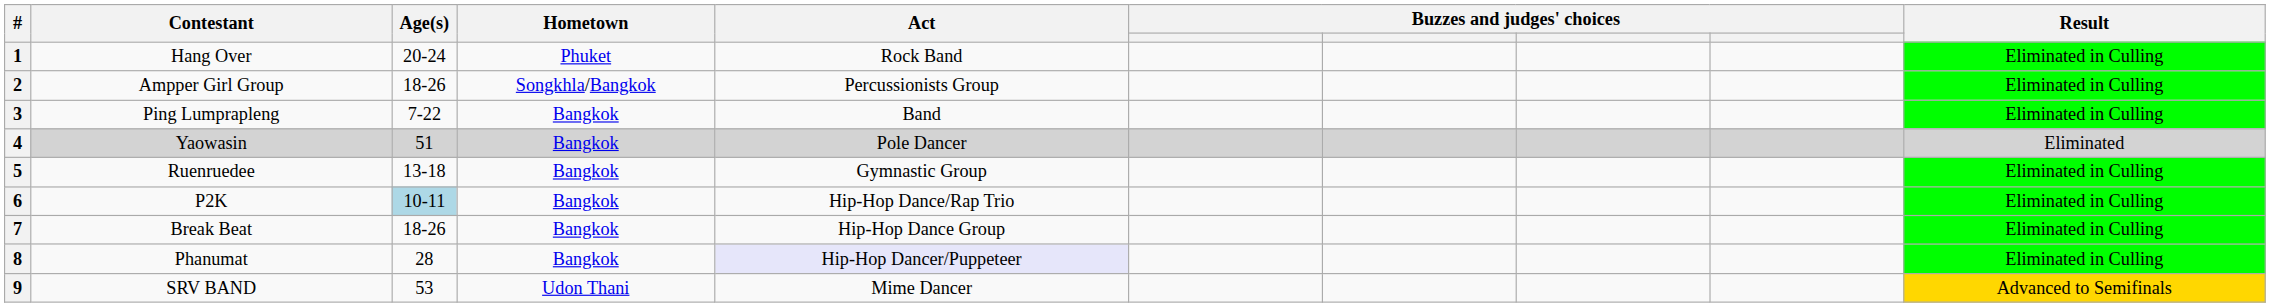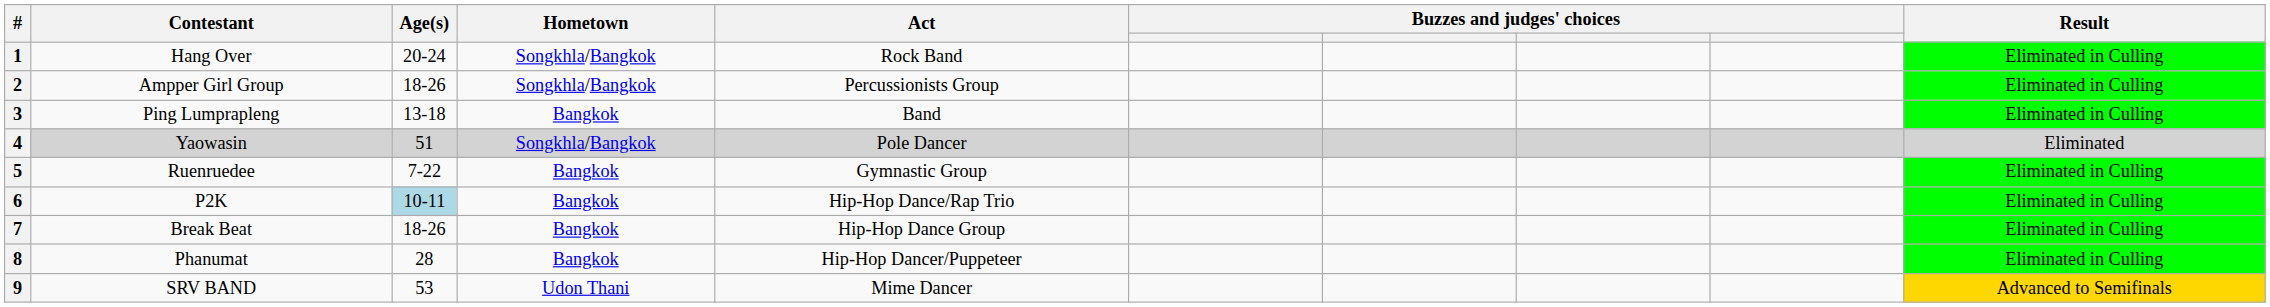 <table class="wikitable sortable" style="width:100%; text-align:center;">
 <tr>
 <th scope="col" rowspan="2"  style="width:1%;">#</th>
 <th scope="col" rowspan="2"  style="width:14%;">Contestant</th>
 <th scope="col" rowspan="2"  data-sort-type="number" style="width:2%;">Age(s)</th>
 <th scope="col" rowspan="2"  class="unsortable" style="width:10%;">Hometown</th>
 <th scope="col" rowspan="2" class="unsortable"  style="width:16%;">Act</th>
 <th scope="col" colspan="4" class="unsortable" style="width:30%;">Buzzes and judges' choices</th>
 <th scope="col" rowspan="2" style="width:14%;">Result</th>
 </tr>
 <tr>
 <th width="100"></th>
 <th width="100"></th>
 <th width="100"></th>
 <th width="100"></th>
 </tr>
 <tr>
 <th>1</th>
 <td>Hang Over</td>
 <td>20-24</td>
-<td><a href='#'>Phuket</a></td>
+<td><a href='#'>Songkhla</a>/<a href='#'>Bangkok</a></td>
 <td>Rock Band</td>
 <td></td>
 <td></td>
 <td></td>
 <td></td>
 <td style="background:lime">Eliminated in Culling</td>
 </tr>
 <tr>
 <th>2</th>
 <td>Ampper Girl Group</td>
 <td>18-26</td>
 <td><a href='#'>Songkhla</a>/<a href='#'>Bangkok</a></td>
 <td>Percussionists Group</td>
 <td></td>
 <td></td>
 <td></td>
 <td></td>
 <td style="background:lime">Eliminated in Culling</td>
 </tr>
 <tr>
 <th>3</th>
 <td>Ping Lumprapleng</td>
-<td>7-22</td>
+<td>13-18</td>
 <td><a href='#'>Bangkok</a></td>
 <td>Band</td>
 <td></td>
 <td></td>
 <td></td>
 <td></td>
 <td style="background:lime">Eliminated in Culling</td>
 </tr>
 <tr bgcolor=lightgrey>
 <th>4</th>
 <td>Yaowasin</td>
 <td>51</td>
-<td><a href='#'>Bangkok</a></td>
+<td><a href='#'>Songkhla</a>/<a href='#'>Bangkok</a></td>
 <td>Pole Dancer</td>
 <td></td>
 <td></td>
 <td></td>
 <td></td>
 <td style="background:">Eliminated</td>
 </tr>
 <tr>
 <th>5</th>
 <td>Ruenruedee</td>
-<td>13-18</td>
+<td>7-22</td>
 <td><a href='#'>Bangkok</a></td>
 <td>Gymnastic Group</td>
 <td></td>
 <td></td>
 <td></td>
 <td></td>
 <td style="background:lime">Eliminated in Culling</td>
 </tr>
 <tr>
 <th>6</th>
 <td>P2K</td>
 <td style="background: lightblue;">10-11</td>
 <td><a href='#'>Bangkok</a></td>
 <td>Hip-Hop Dance/Rap Trio</td>
 <td></td>
 <td></td>
 <td></td>
 <td></td>
 <td style="background:lime">Eliminated in Culling</td>
 </tr>
 <tr>
 <th>7</th>
 <td>Break Beat</td>
 <td>18-26</td>
 <td><a href='#'>Bangkok</a></td>
 <td>Hip-Hop Dance Group</td>
 <td></td>
 <td></td>
 <td></td>
 <td></td>
 <td style="background:lime">Eliminated in Culling</td>
 </tr>
 <tr>
 <th>8</th>
 <td>Phanumat</td>
 <td>28</td>
 <td><a href='#'>Bangkok</a></td>
-<td style="background: lavender;">Hip-Hop Dancer/Puppeteer</td>
+<td>Hip-Hop Dancer/Puppeteer</td>
 <td></td>
 <td></td>
 <td></td>
 <td></td>
 <td style="background:lime">Eliminated in Culling</td>
 </tr>
 <tr>
 <th>9</th>
 <td>SRV BAND</td>
 <td>53</td>
 <td><a href='#'>Udon Thani</a></td>
 <td>Mime Dancer</td>
 <td></td>
 <td></td>
 <td></td>
 <td></td>
 <td style="background:gold">Advanced to Semifinals</td>
 </tr>
 </table>
